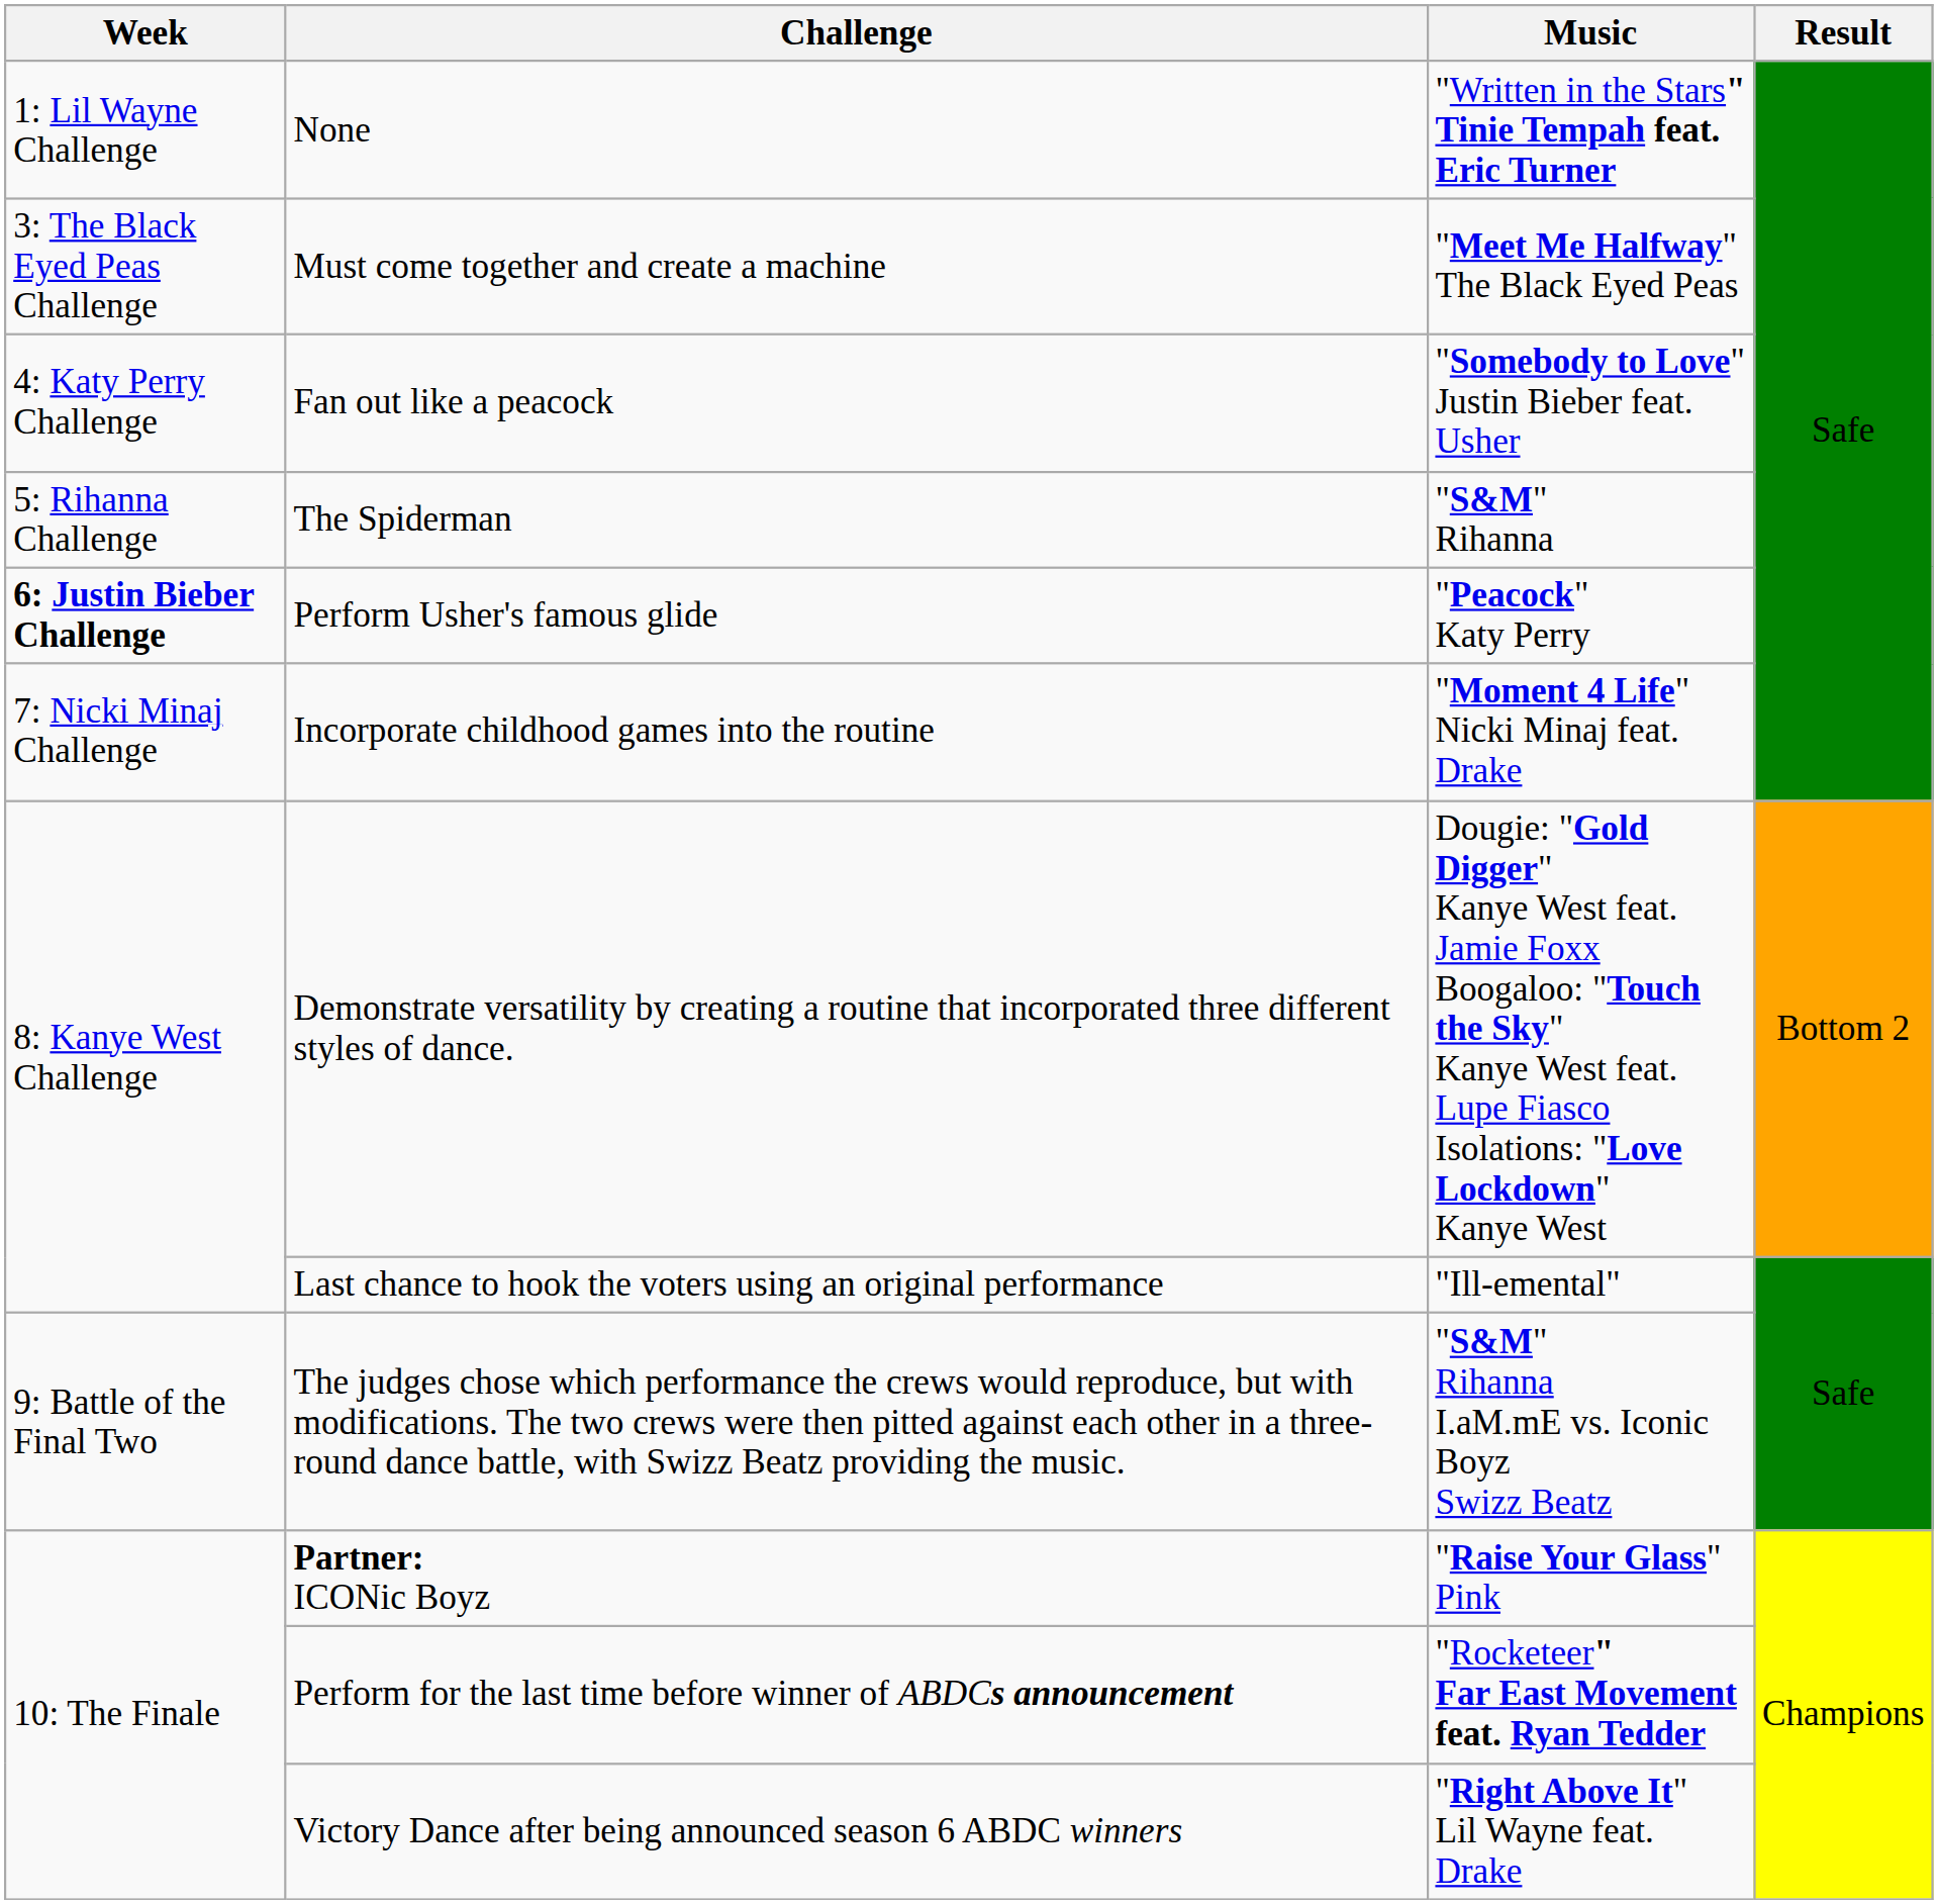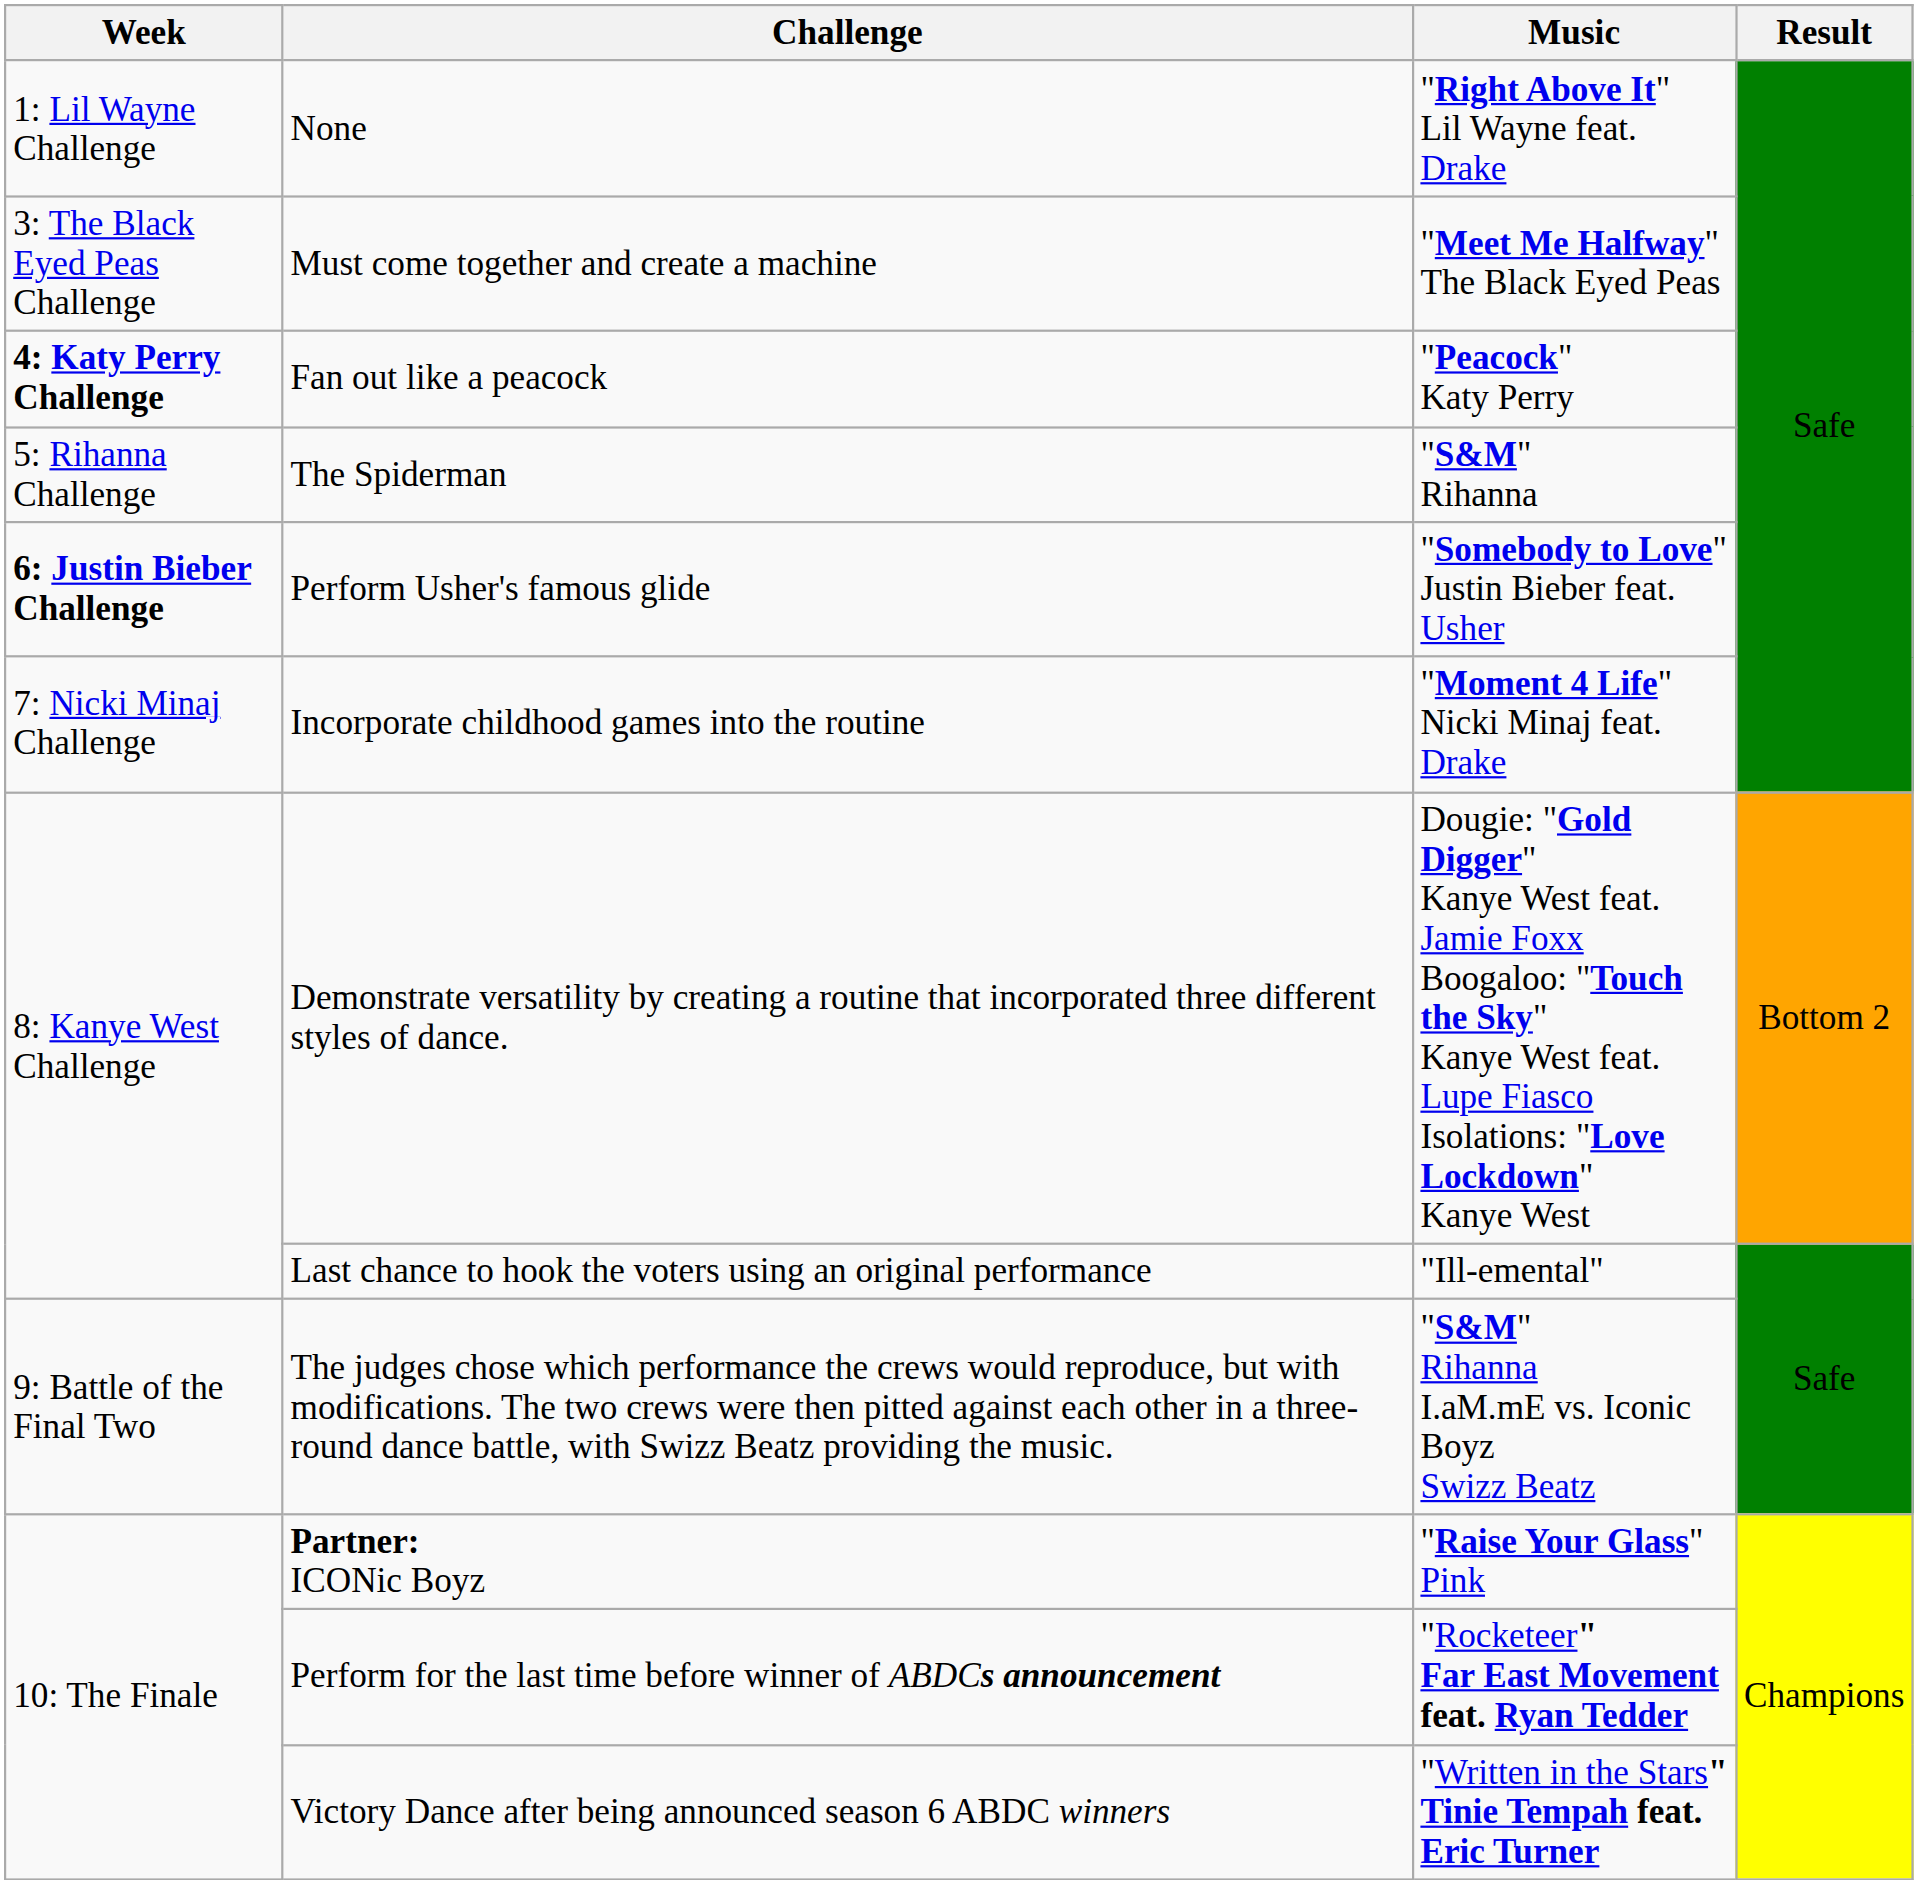 <table class="wikitable">
 <tr>
 <th>Week</th>
 <th>Challenge</th>
 <th>Music</th>
 <th>Result</th>
 </tr>
 <tr>
 <td>1: <a href='#'>Lil Wayne</a> Challenge</td>
 <td>None</td>
-<td>"</strong><a href='#'>Written in the Stars</a><strong>"<br><a href='#'>Tinie Tempah</a> feat. <a href='#'>Eric Turner</a></td>
+<td>"<strong><a href='#'>Right Above It</a></strong>"<br>Lil Wayne feat. <a href='#'>Drake</a></td>
 <td align="center" rowspan="6" bgcolor="green">Safe</td>
 </tr>
 <tr>
 <td>3: <a href='#'>The Black Eyed Peas</a> Challenge</td>
 <td>Must come together and create a machine</td>
 <td>"<strong><a href='#'>Meet Me Halfway</a></strong>"<br>The Black Eyed Peas</td>
 </tr>
 <tr>
-<td>4: <a href='#'>Katy Perry</a> Challenge</td>
+<td><strong>4: <a href='#'>Katy Perry</a> Challenge</strong></td>
 <td>Fan out like a peacock</td>
-<td>"<strong><a href='#'>Somebody to Love</a></strong>"<br>Justin Bieber feat. <a href='#'>Usher</a></td>
+<td>"<strong><a href='#'>Peacock</a></strong>"<br>Katy Perry</td>
 </tr>
 <tr>
 <td>5: <a href='#'>Rihanna</a> Challenge</td>
 <td>The Spiderman</td>
 <td>"<strong><a href='#'>S&M</a></strong>"<br>Rihanna</td>
 </tr>
 <tr>
 <td><strong>6: <a href='#'>Justin Bieber</a> Challenge</strong></td>
 <td>Perform Usher's famous glide</td>
-<td>"<strong><a href='#'>Peacock</a></strong>"<br>Katy Perry</td>
+<td>"<strong><a href='#'>Somebody to Love</a></strong>"<br>Justin Bieber feat. <a href='#'>Usher</a></td>
 </tr>
 <tr>
 <td>7: <a href='#'>Nicki Minaj</a> Challenge</td>
 <td>Incorporate childhood games into the routine</td>
 <td>"<strong><a href='#'>Moment 4 Life</a></strong>"<br>Nicki Minaj feat. <a href='#'>Drake</a></td>
 </tr>
 <tr>
 <td rowspan="2">8: <a href='#'>Kanye West</a> Challenge</td>
 <td>Demonstrate versatility by creating a routine that incorporated three different styles of dance.</td>
 <td>Dougie: "<strong><a href='#'>Gold Digger</a></strong>"<br>Kanye West feat. <a href='#'>Jamie Foxx</a><br>Boogaloo: "<strong><a href='#'>Touch the Sky</a></strong>"<br>Kanye West feat. <a href='#'>Lupe Fiasco</a><br>Isolations: "<strong><a href='#'>Love Lockdown</a></strong>"<br>Kanye West</td>
 <td align="center" bgcolor="orange">Bottom 2</td>
 </tr>
 <tr>
 <td>Last chance to hook the voters using an original performance</td>
 <td>"Ill-emental"</td>
 <td align="center" rowspan="2" bgcolor="green">Safe</td>
 </tr>
 <tr>
 <td>9: Battle of the Final Two</td>
 <td>The judges chose which performance the crews would reproduce, but with modifications. The two crews were then pitted against each other in a three-round dance battle, with Swizz Beatz providing the music.</td>
 <td>"<strong><a href='#'>S&M</a></strong>"<br><a href='#'>Rihanna</a><br>I.aM.mE vs. Iconic Boyz<br><a href='#'>Swizz Beatz</a></td>
 </tr>
 <tr>
 <td rowspan="3">10: The Finale</td>
 <td><strong>Partner:</strong><br>ICONic Boyz</td>
 <td>"<strong><a href='#'>Raise Your Glass</a></strong>"<br><a href='#'>Pink</a></td>
 <td align="center" rowspan="3" bgcolor="yellow">Champions</td>
 </tr>
 <tr>
 <td>Perform for the last time before winner of <em>ABDC<strong>s announcement</td>
 <td>"</strong><a href='#'>Rocketeer</a><strong>"<br><a href='#'>Far East Movement</a> feat. <a href='#'>Ryan Tedder</a></td>
 </tr>
 <tr>
 <td>Victory Dance after being announced season 6 </em>ABDC<em> winners</td>
-<td>"<strong><a href='#'>Right Above It</a></strong>"<br>Lil Wayne feat. <a href='#'>Drake</a></td>
+<td>"</strong><a href='#'>Written in the Stars</a><strong>"<br><a href='#'>Tinie Tempah</a> feat. <a href='#'>Eric Turner</a></td>
 </tr>
 </table>
